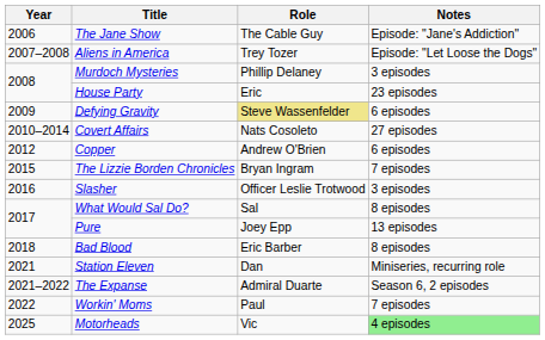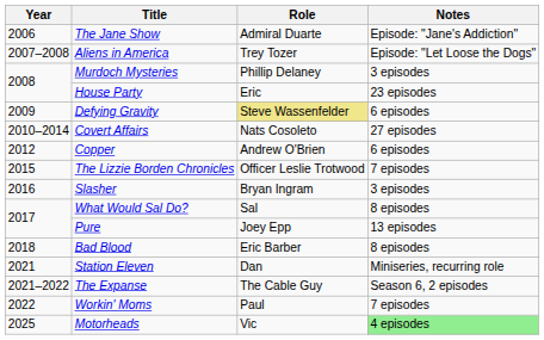 <table class="wikitable sortable">
 <tr>
 <th>Year</th>
 <th>Title</th>
 <th>Role</th>
 <th class="unsortable">Notes</th>
 </tr>
 <tr>
 <td>2006</td>
 <td data-sort-value="Jane Show, The"><em><a href='#'>The Jane Show</a></em></td>
-<td>The Cable Guy</td>
+<td>Admiral Duarte</td>
 <td>Episode: "Jane's Addiction"</td>
 </tr>
 <tr>
 <td>2007–2008</td>
 <td><em><a href='#'>Aliens in America</a></em></td>
 <td>Trey Tozer</td>
 <td>Episode: "Let Loose the Dogs"</td>
 </tr>
 <tr>
 <td rowspan=2>2008</td>
 <td><em><a href='#'>Murdoch Mysteries</a></em></td>
 <td>Phillip Delaney</td>
 <td>3 episodes</td>
 </tr>
 <tr>
 <td><em><a href='#'>House Party</a></em></td>
 <td>Eric</td>
 <td>23 episodes</td>
 </tr>
 <tr>
 <td>2009</td>
 <td><em><a href='#'>Defying Gravity</a></em></td>
 <td style="background: khaki;">Steve Wassenfelder</td>
 <td>6 episodes</td>
 </tr>
 <tr>
 <td>2010–2014</td>
 <td><em><a href='#'>Covert Affairs</a></em></td>
 <td>Nats Cosoleto</td>
 <td>27 episodes</td>
 </tr>
 <tr>
 <td>2012</td>
 <td><em><a href='#'>Copper</a></em></td>
 <td>Andrew O'Brien</td>
 <td>6 episodes</td>
 </tr>
 <tr>
 <td>2015</td>
 <td data-sort-value="Lizzie Borden Chronicles, The"><em><a href='#'>The Lizzie Borden Chronicles</a></em></td>
-<td>Bryan Ingram</td>
+<td>Officer Leslie Trotwood</td>
 <td>7 episodes</td>
 </tr>
 <tr>
 <td>2016</td>
 <td><em><a href='#'>Slasher</a></em></td>
-<td>Officer Leslie Trotwood</td>
+<td>Bryan Ingram</td>
 <td>3 episodes</td>
 </tr>
 <tr>
 <td rowspan=2>2017</td>
 <td><em><a href='#'>What Would Sal Do?</a></em></td>
 <td>Sal</td>
 <td>8 episodes</td>
 </tr>
 <tr>
 <td><em><a href='#'>Pure</a></em></td>
 <td>Joey Epp</td>
 <td>13 episodes</td>
 </tr>
 <tr>
 <td>2018</td>
 <td><em><a href='#'>Bad Blood</a></em></td>
 <td>Eric Barber</td>
 <td>8 episodes</td>
 </tr>
 <tr>
 <td>2021</td>
 <td><em><a href='#'>Station Eleven</a></em></td>
 <td>Dan</td>
 <td>Miniseries, recurring role</td>
 </tr>
 <tr>
 <td>2021–2022</td>
 <td data-sort-value="Expanse, The"><em><a href='#'>The Expanse</a></em></td>
-<td>Admiral Duarte</td>
+<td>The Cable Guy</td>
 <td>Season 6, 2 episodes</td>
 </tr>
 <tr>
 <td>2022</td>
 <td><em><a href='#'>Workin' Moms</a></em></td>
 <td>Paul</td>
 <td>7 episodes</td>
 </tr>
 <tr>
 <td>2025</td>
 <td><em><a href='#'>Motorheads</a></em></td>
 <td>Vic</td>
 <td style="background: lightgreen;">4 episodes</td>
 </tr>
 </table>
